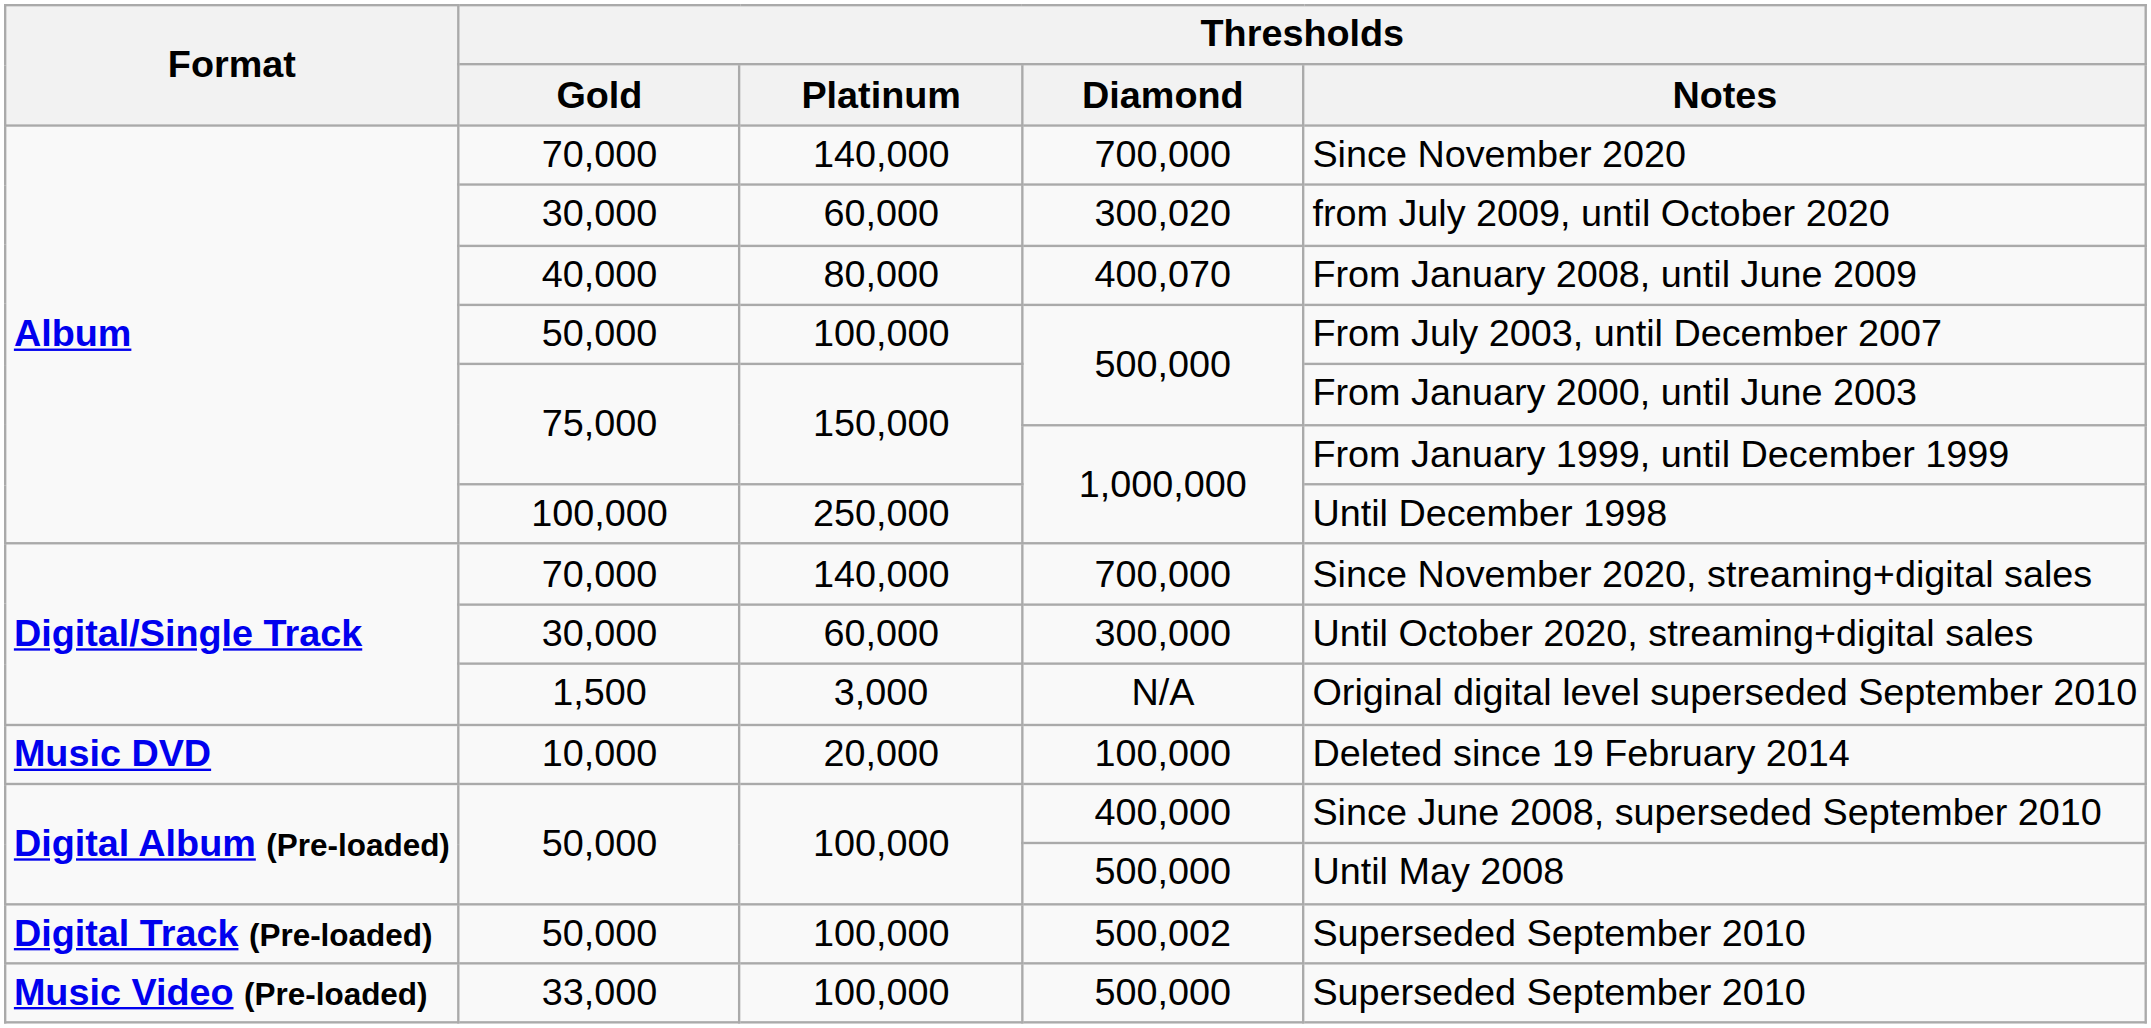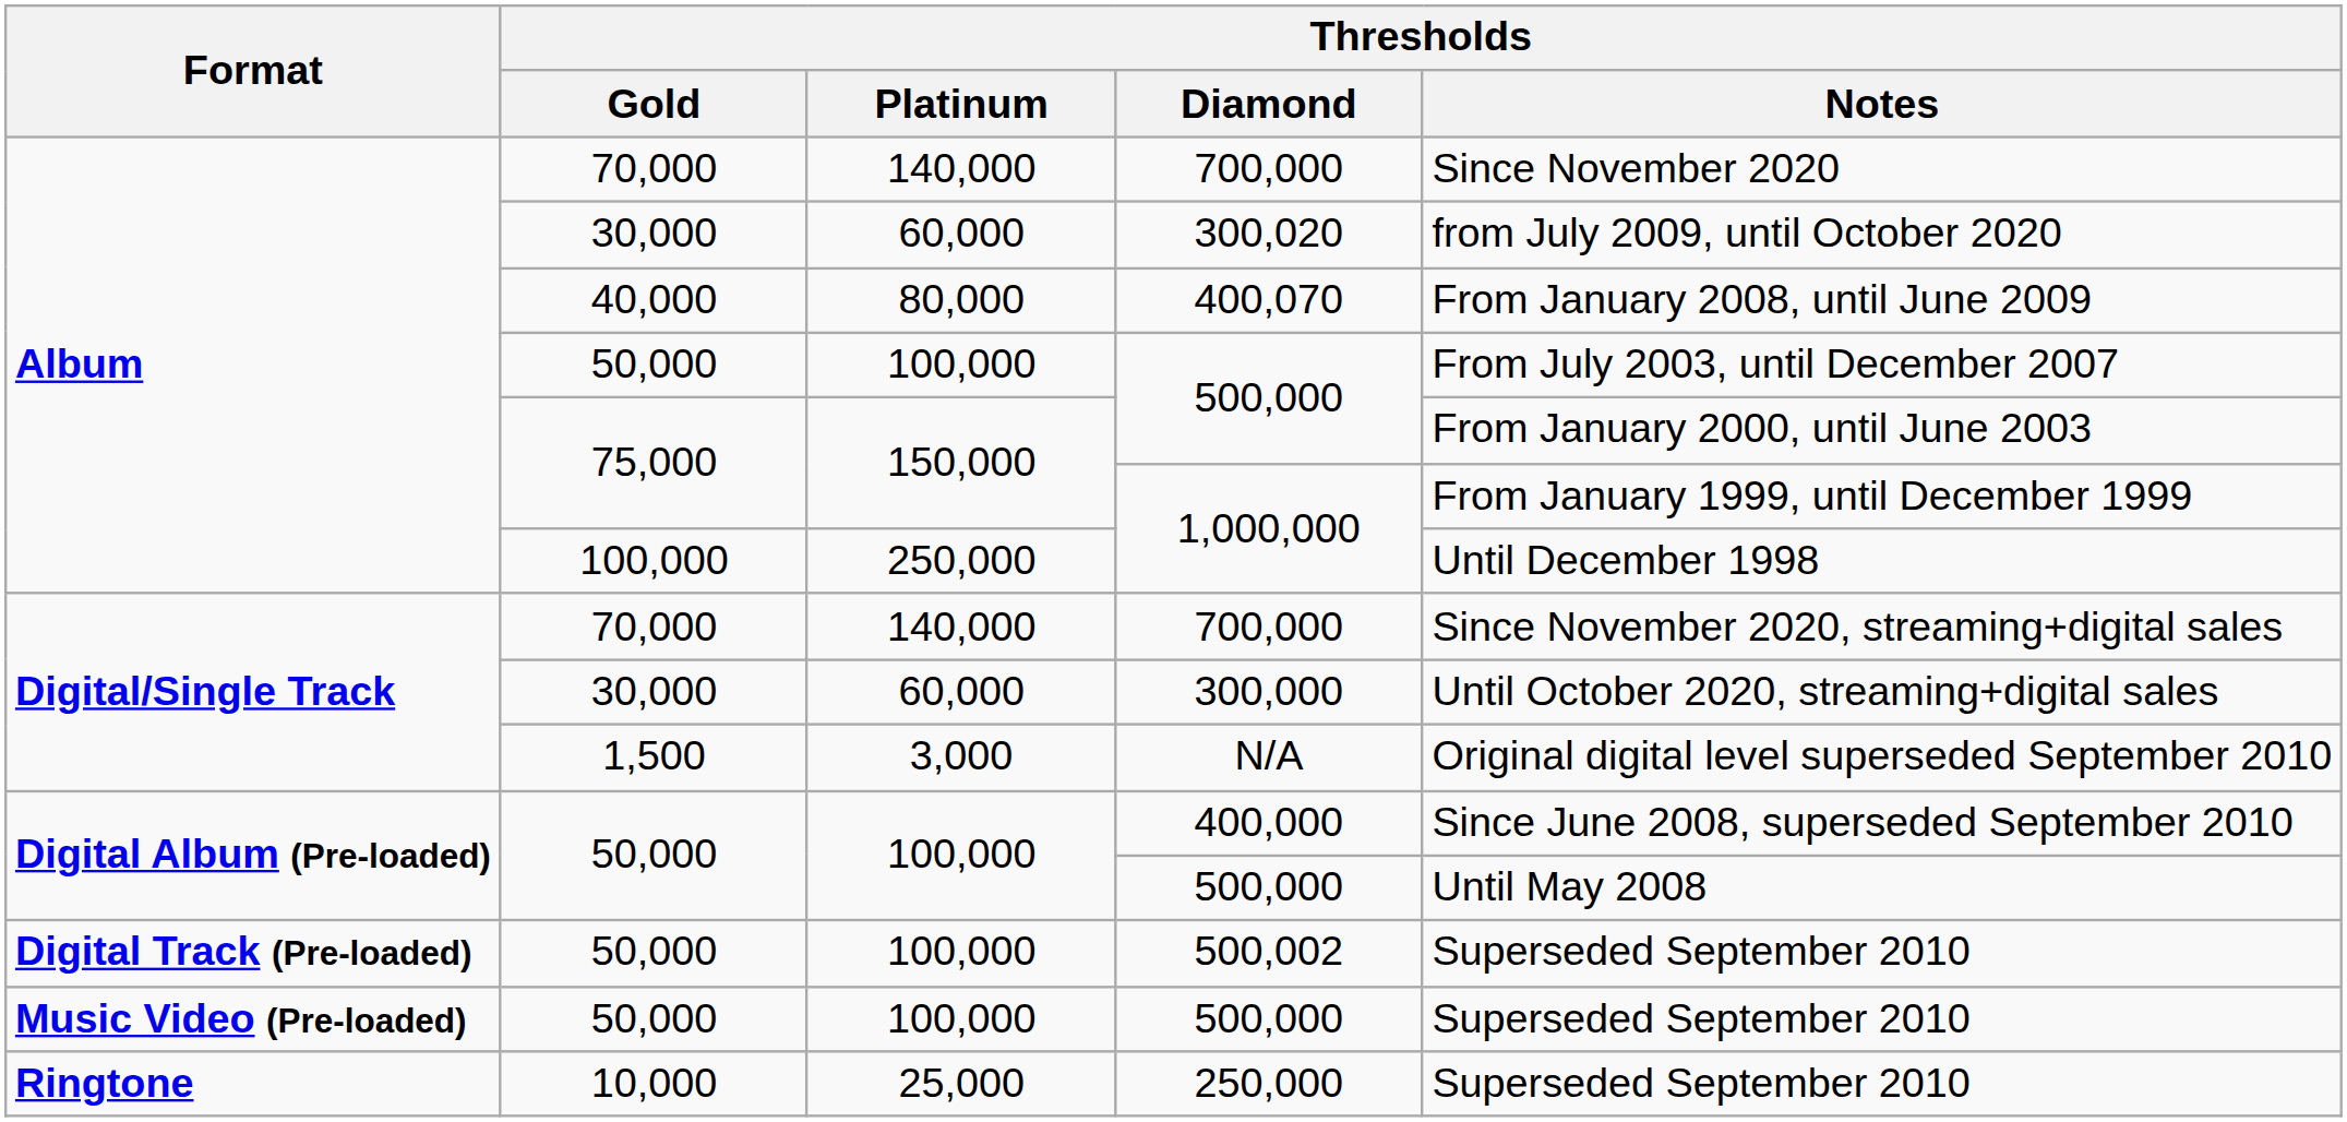 <table class="wikitable" style="text-align:center;">
 <tr>
 <th rowspan="2">Format</th>
 <th colspan="4">Thresholds</th>
 </tr>
 <tr>
 <th style="width:7em;">Gold</th>
 <th style="width:7em;">Platinum</th>
 <th style="width:7em;">Diamond</th>
 <th>Notes</th>
 </tr>
 <tr>
 <td rowspan="7" style="text-align:left;"><strong><a href='#'>Album</a></strong></td>
 <td>70,000</td>
 <td>140,000</td>
 <td>700,000</td>
 <td style="text-align:left;">Since November 2020</td>
 </tr>
 <tr>
 <td>30,000</td>
 <td>60,000</td>
 <td>300,020</td>
 <td style="text-align:left;">from July 2009, until October 2020</td>
 </tr>
 <tr>
 <td>40,000</td>
 <td>80,000</td>
 <td>400,070</td>
 <td style="text-align:left;">From January 2008, until June 2009</td>
 </tr>
 <tr>
 <td>50,000</td>
 <td>100,000</td>
 <td rowspan="2">500,000</td>
 <td style="text-align:left;">From July 2003, until December 2007</td>
 </tr>
 <tr>
 <td rowspan="2">75,000</td>
 <td rowspan="2">150,000</td>
 <td style="text-align:left;">From January 2000, until June 2003</td>
 </tr>
 <tr>
 <td rowspan="2">1,000,000</td>
 <td style="text-align:left;">From January 1999, until December 1999</td>
 </tr>
 <tr>
 <td rowspan="1">100,000</td>
 <td rowspan="1">250,000</td>
 <td style="text-align:left;">Until December 1998</td>
 </tr>
 <tr>
 <td rowspan="3" style="text-align:left;"><strong><a href='#'>Digital/Single Track</a></strong></td>
 <td>70,000</td>
 <td>140,000</td>
 <td>700,000</td>
 <td style="text-align:left;">Since November 2020, streaming+digital sales</td>
 </tr>
 <tr>
 <td>30,000</td>
 <td>60,000</td>
 <td>300,000</td>
 <td style="text-align:left;">Until October 2020, streaming+digital sales</td>
 </tr>
 <tr>
 <td>1,500</td>
 <td>3,000</td>
 <td>N/A</td>
 <td style="text-align:left;">Original digital level superseded September 2010</td>
 </tr>
 <tr>
-<td style="text-align:left;"><strong><a href='#'>Music DVD</a></strong></td>
-<td>10,000</td>
-<td>20,000</td>
-<td>100,000</td>
-<td style="text-align:left;">Deleted since 19 February 2014</td>
-</tr>
-<tr>
 <td style="text-align:left;" rowspan="2"><strong><a href='#'>Digital Album</a> <small>(Pre-loaded)</small></strong></td>
 <td rowspan="2">50,000</td>
 <td rowspan="2">100,000</td>
 <td>400,000</td>
 <td style="text-align:left;">Since June 2008, superseded September 2010</td>
 </tr>
 <tr>
 <td>500,000</td>
 <td style="text-align:left;">Until May 2008</td>
 </tr>
 <tr>
 <td style="text-align:left;" rowspan="1"><strong><a href='#'>Digital Track</a> <small>(Pre-loaded)</small></strong></td>
 <td>50,000</td>
 <td>100,000</td>
 <td>500,002</td>
 <td style="text-align:left;">Superseded September 2010</td>
 </tr>
 <tr>
 <td style="text-align:left;" rowspan="1"><strong><a href='#'>Music Video</a> <small>(Pre-loaded)</small></strong></td>
-<td>33,000</td>
+<td>50,000</td>
 <td>100,000</td>
 <td>500,000</td>
 <td style="text-align:left;">Superseded September 2010</td>
 </tr>
+<tr>
+<td style="text-align:left;" rowspan="1"><strong><a href='#'>Ringtone</a></strong></td>
+<td>10,000</td>
+<td>25,000</td>
+<td>250,000</td>
+<td style="text-align:left;">Superseded September 2010</td>
+</tr>
 </table>
